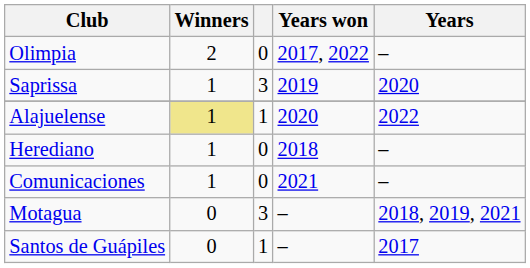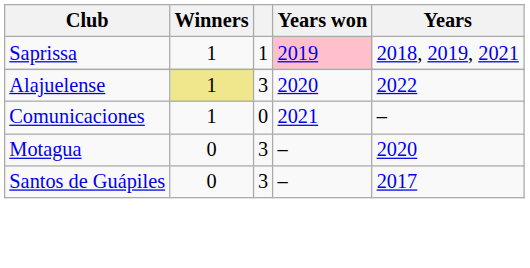 <table class="wikitable">
 <tr>
 <th>Club</th>
 <th>Winners</th>
 <th></th>
 <th>Years won</th>
 <th>Years </th>
 </tr>
 <tr>
-<td> <a href='#'>Olimpia</a></td>
-<td align=center>2</td>
-<td align=center>0</td>
-<td><a href='#'>2017</a>, <a href='#'>2022</a></td>
-<td>–</td>
-</tr>
-<tr>
 <td> <a href='#'>Saprissa</a></td>
 <td align=center>1</td>
-<td align=center>3</td>
-<td><a href='#'>2019</a></td>
-<td><a href='#'>2020</a></td>
+<td align=center>1</td>
+<td style="background: pink;"><a href='#'>2019</a></td>
+<td><a href='#'>2018</a>, <a href='#'>2019</a>, <a href='#'>2021</a></td>
 </tr>
 <tr>
 </tr>
 <tr>
 <td> <a href='#'>Alajuelense</a></td>
 <td align=center style="background: khaki;">1</td>
-<td align=center>1</td>
+<td align=center>3</td>
 <td><a href='#'>2020</a></td>
 <td><a href='#'>2022</a></td>
-</tr>
-<tr>
-<td> <a href='#'>Herediano</a></td>
-<td align=center>1</td>
-<td align=center>0</td>
-<td><a href='#'>2018</a></td>
-<td>–</td>
 </tr>
 <tr>
 <td> <a href='#'>Comunicaciones</a></td>
 <td align=center>1</td>
 <td align=center>0</td>
 <td><a href='#'>2021</a></td>
 <td>–</td>
 </tr>
 <tr>
 <td> <a href='#'>Motagua</a></td>
 <td align=center>0</td>
 <td align=center>3</td>
 <td>–</td>
-<td><a href='#'>2018</a>, <a href='#'>2019</a>, <a href='#'>2021</a></td>
+<td><a href='#'>2020</a></td>
 </tr>
 <tr>
 <td> <a href='#'>Santos de Guápiles</a></td>
 <td align=center>0</td>
-<td align=center>1</td>
+<td align=center>3</td>
 <td>–</td>
 <td><a href='#'>2017</a></td>
 </tr>
 </table>
